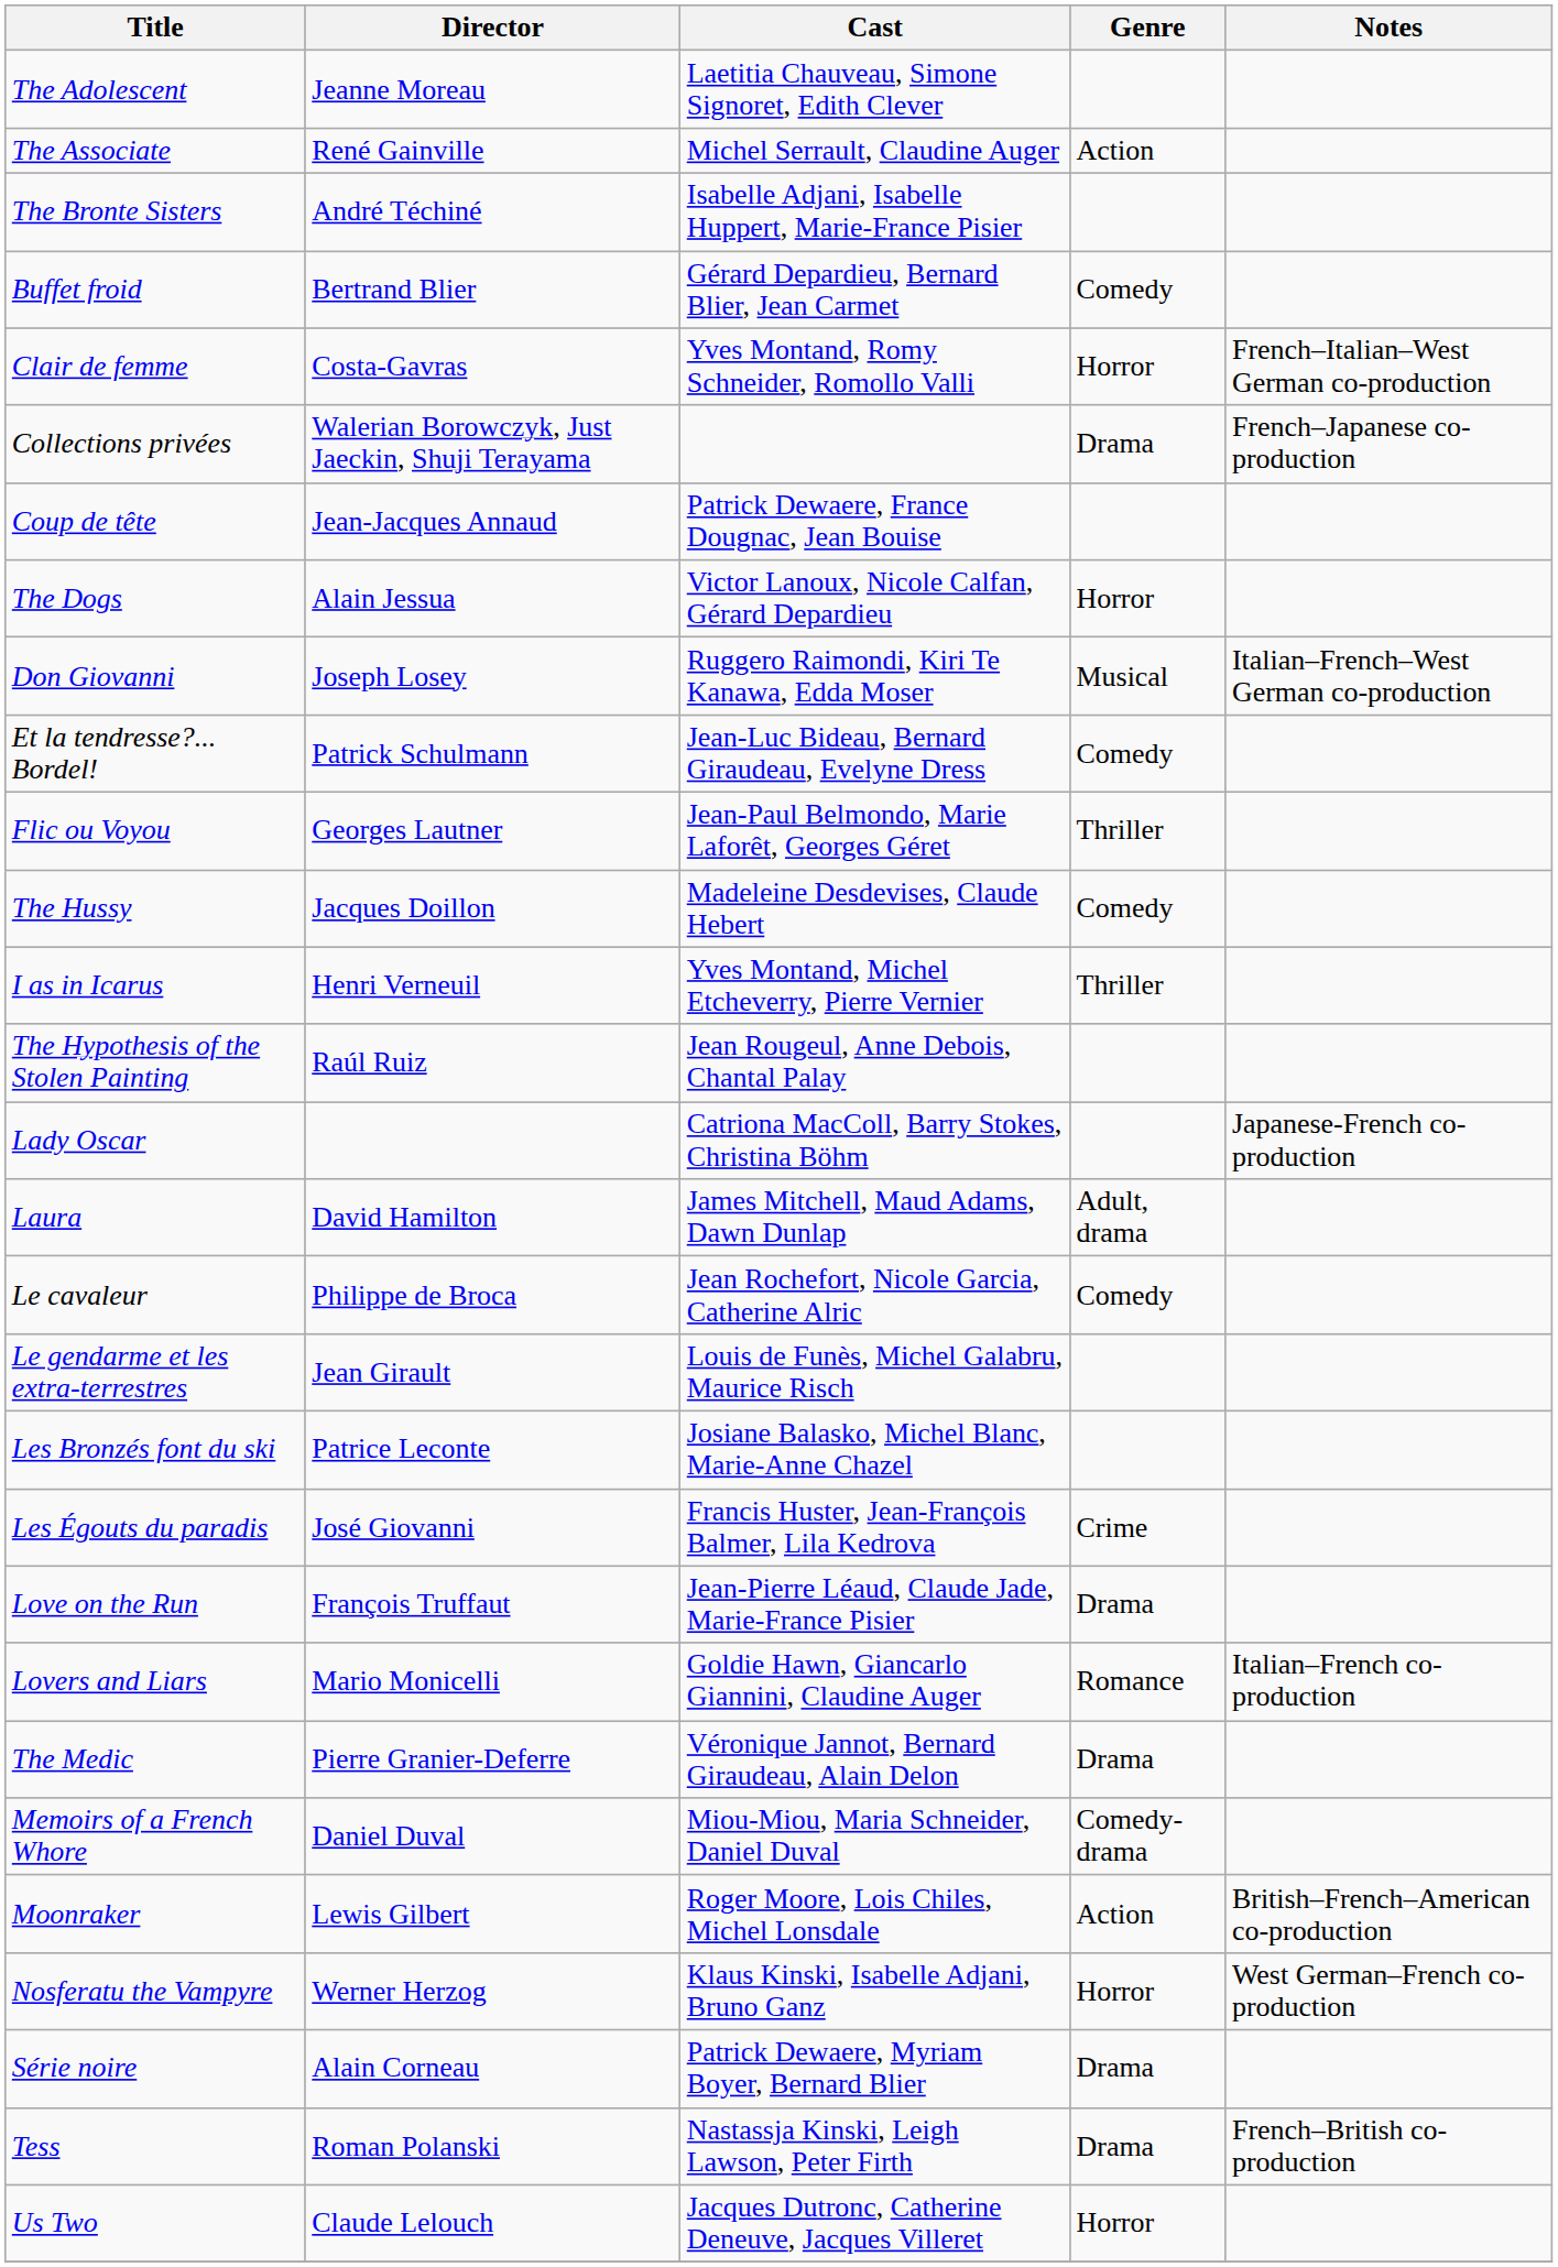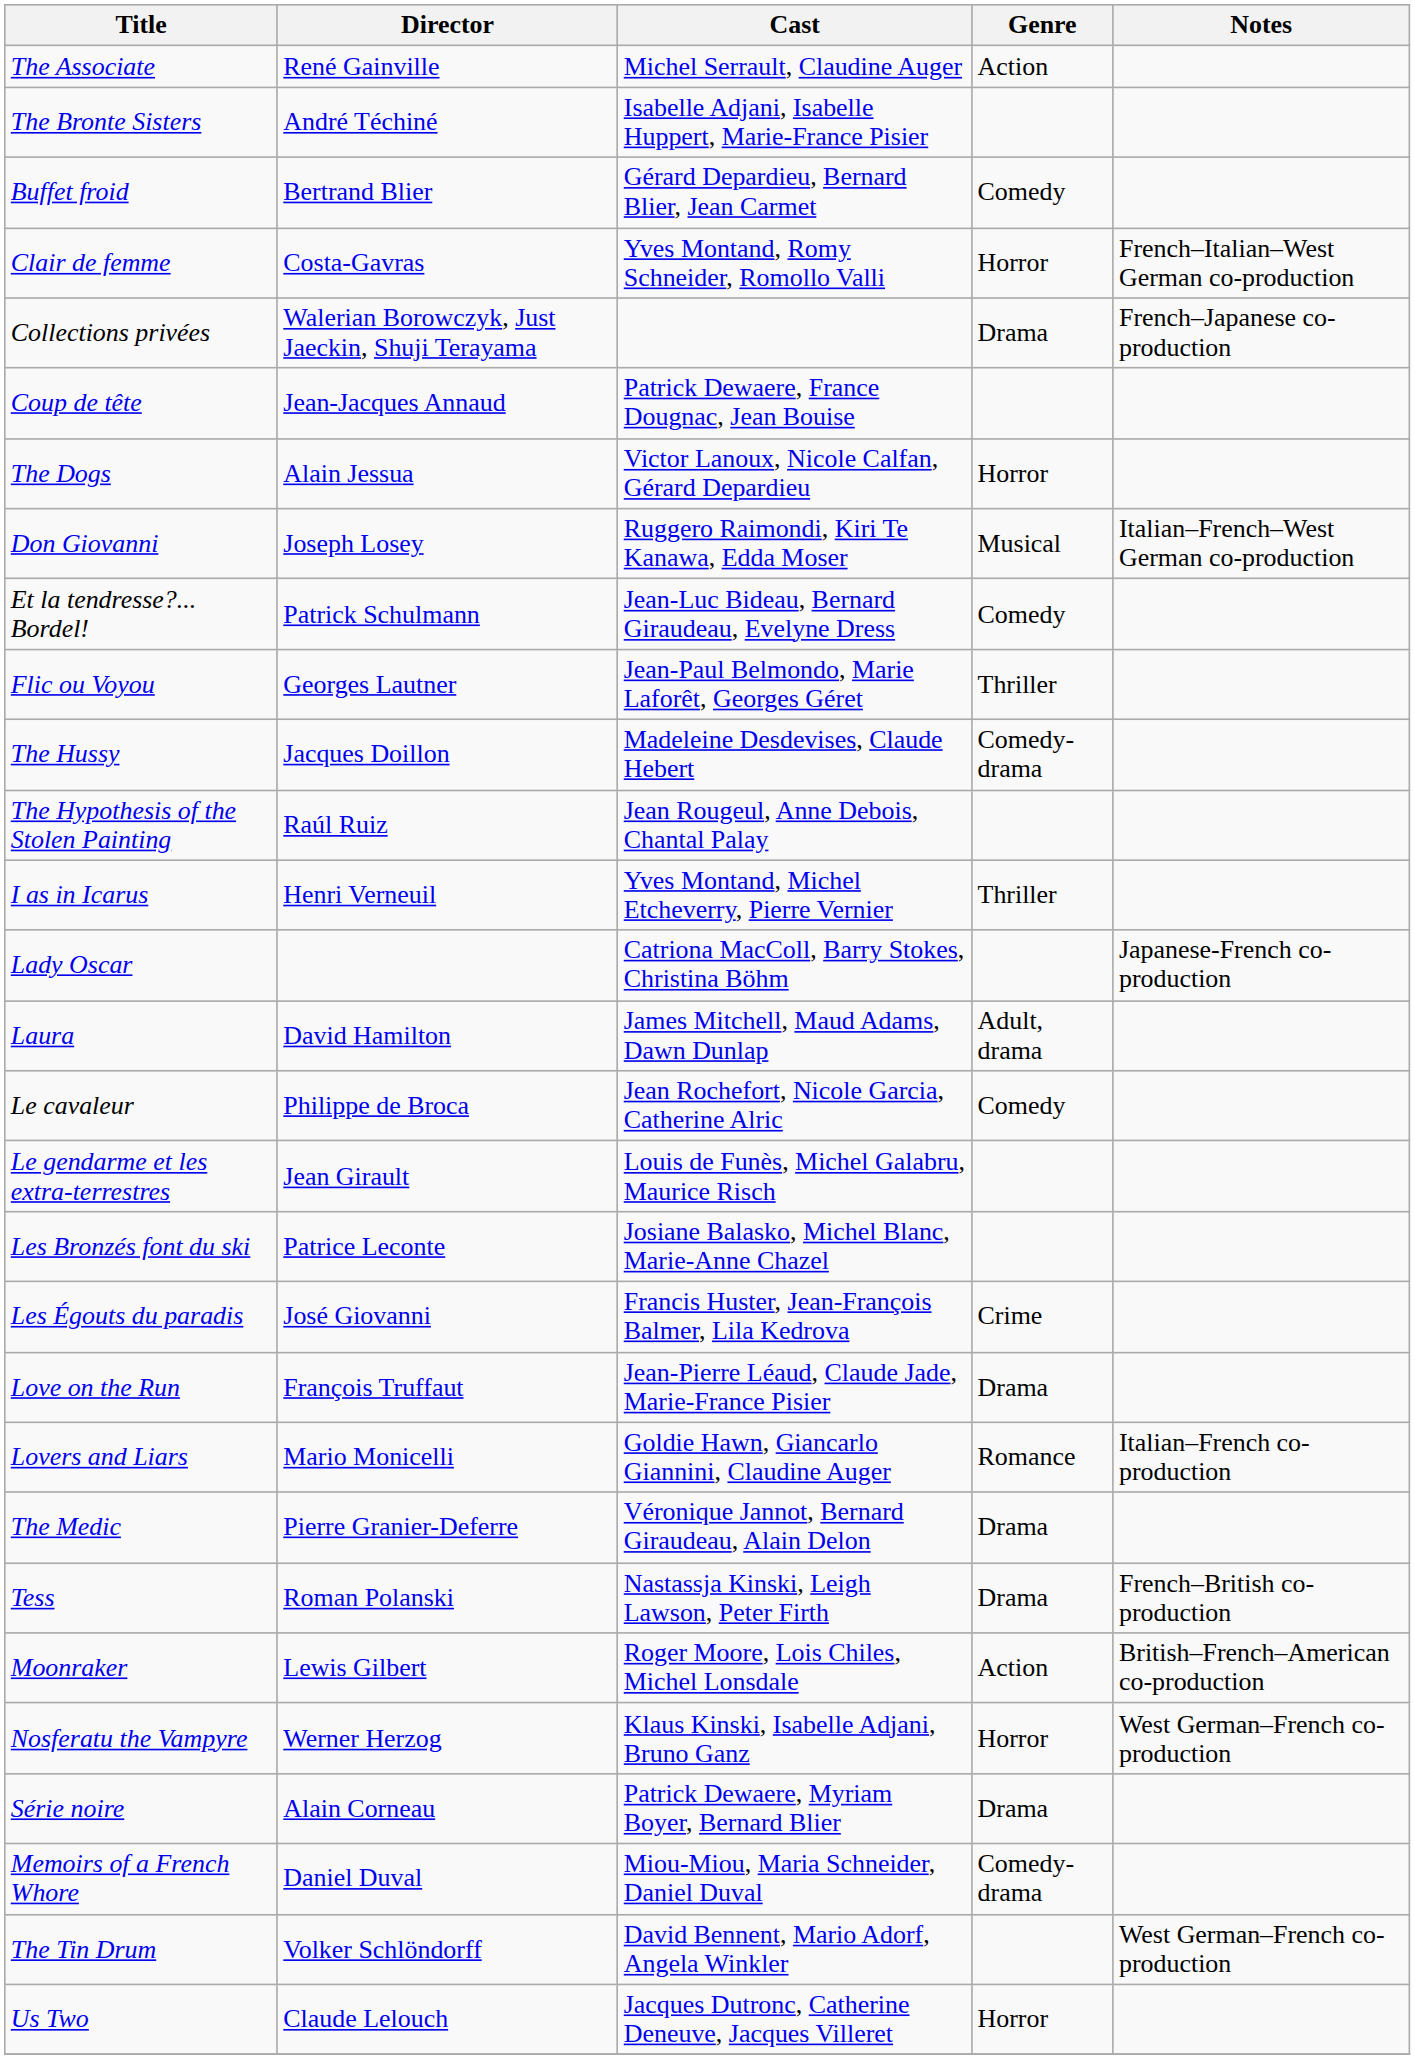 <table class="wikitable">
 <tr>
 <th>Title</th>
 <th>Director</th>
 <th>Cast</th>
 <th>Genre</th>
 <th>Notes</th>
-</tr>
-<tr>
-<td><em><a href='#'>The Adolescent</a></em></td>
-<td><a href='#'>Jeanne Moreau</a></td>
-<td><a href='#'>Laetitia Chauveau</a>, <a href='#'>Simone Signoret</a>, <a href='#'>Edith Clever</a></td>
-<td></td>
-<td></td>
 </tr>
 <tr>
 <td><em><a href='#'>The Associate</a></em></td>
 <td><a href='#'>René Gainville</a></td>
 <td><a href='#'>Michel Serrault</a>, <a href='#'>Claudine Auger</a></td>
 <td>Action</td>
 <td></td>
 </tr>
 <tr>
 <td><em><a href='#'>The Bronte Sisters</a></em></td>
 <td><a href='#'>André Téchiné</a></td>
 <td><a href='#'>Isabelle Adjani</a>, <a href='#'>Isabelle Huppert</a>, <a href='#'>Marie-France Pisier</a></td>
 <td></td>
 <td></td>
 </tr>
 <tr>
 <td><em><a href='#'>Buffet froid</a></em></td>
 <td><a href='#'>Bertrand Blier</a></td>
 <td><a href='#'>Gérard Depardieu</a>, <a href='#'>Bernard Blier</a>, <a href='#'>Jean Carmet</a></td>
 <td>Comedy</td>
 <td></td>
 </tr>
 <tr>
 <td><em><a href='#'>Clair de femme</a></em></td>
 <td><a href='#'>Costa-Gavras</a></td>
 <td><a href='#'>Yves Montand</a>, <a href='#'>Romy Schneider</a>, <a href='#'>Romollo Valli</a></td>
 <td>Horror</td>
 <td>French–Italian–West German co-production</td>
 </tr>
 <tr>
 <td><em>Collections privées</em></td>
 <td><a href='#'>Walerian Borowczyk</a>, <a href='#'>Just Jaeckin</a>, <a href='#'>Shuji Terayama</a></td>
 <td></td>
 <td>Drama</td>
 <td>French–Japanese co-production</td>
 </tr>
 <tr>
 <td><em><a href='#'>Coup de tête</a></em></td>
 <td><a href='#'>Jean-Jacques Annaud</a></td>
 <td><a href='#'>Patrick Dewaere</a>, <a href='#'>France Dougnac</a>, <a href='#'>Jean Bouise</a></td>
 <td></td>
 <td></td>
 </tr>
 <tr>
 <td><em><a href='#'>The Dogs</a></em></td>
 <td><a href='#'>Alain Jessua</a></td>
 <td><a href='#'>Victor Lanoux</a>, <a href='#'>Nicole Calfan</a>, <a href='#'>Gérard Depardieu</a></td>
 <td>Horror</td>
 <td></td>
 </tr>
 <tr>
 <td><em><a href='#'>Don Giovanni</a></em></td>
 <td><a href='#'>Joseph Losey</a></td>
 <td><a href='#'>Ruggero Raimondi</a>, <a href='#'>Kiri Te Kanawa</a>, <a href='#'>Edda Moser</a></td>
 <td>Musical</td>
 <td>Italian–French–West German co-production</td>
 </tr>
 <tr>
 <td><em>Et la tendresse?... Bordel!</em></td>
 <td><a href='#'>Patrick Schulmann</a></td>
 <td><a href='#'>Jean-Luc Bideau</a>, <a href='#'>Bernard Giraudeau</a>, <a href='#'>Evelyne Dress</a></td>
 <td>Comedy</td>
 <td></td>
 </tr>
 <tr>
 <td><em><a href='#'>Flic ou Voyou</a></em></td>
 <td><a href='#'>Georges Lautner</a></td>
 <td><a href='#'>Jean-Paul Belmondo</a>, <a href='#'>Marie Laforêt</a>, <a href='#'>Georges Géret</a></td>
 <td>Thriller</td>
 <td></td>
 </tr>
 <tr>
 <td><em><a href='#'>The Hussy</a></em></td>
 <td><a href='#'>Jacques Doillon</a></td>
 <td><a href='#'>Madeleine Desdevises</a>, <a href='#'>Claude Hebert</a></td>
-<td>Comedy</td>
+<td>Comedy-drama</td>
+<td></td>
+</tr>
+<tr>
+<td><em><a href='#'>The Hypothesis of the Stolen Painting</a></em></td>
+<td><a href='#'>Raúl Ruiz</a></td>
+<td><a href='#'>Jean Rougeul</a>, <a href='#'>Anne Debois</a>, <a href='#'>Chantal Palay</a></td>
+<td></td>
 <td></td>
 </tr>
 <tr>
 <td><em><a href='#'>I as in Icarus</a></em></td>
 <td><a href='#'>Henri Verneuil</a></td>
 <td><a href='#'>Yves Montand</a>, <a href='#'>Michel Etcheverry</a>, <a href='#'>Pierre Vernier</a></td>
 <td>Thriller</td>
-<td></td>
-</tr>
-<tr>
-<td><em><a href='#'>The Hypothesis of the Stolen Painting</a></em></td>
-<td><a href='#'>Raúl Ruiz</a></td>
-<td><a href='#'>Jean Rougeul</a>, <a href='#'>Anne Debois</a>, <a href='#'>Chantal Palay</a></td>
-<td></td>
 <td></td>
 </tr>
 <tr>
 <td><em><a href='#'>Lady Oscar</a></em></td>
 <td></td>
 <td><a href='#'>Catriona MacColl</a>, <a href='#'>Barry Stokes</a>, <a href='#'>Christina Böhm</a></td>
 <td></td>
 <td>Japanese-French co-production</td>
 </tr>
 <tr>
 <td><em><a href='#'>Laura</a></em></td>
 <td><a href='#'>David Hamilton</a></td>
 <td><a href='#'>James Mitchell</a>, <a href='#'>Maud Adams</a>, <a href='#'>Dawn Dunlap</a></td>
 <td>Adult, drama</td>
 <td></td>
 </tr>
 <tr>
 <td><em>Le cavaleur</em></td>
 <td><a href='#'>Philippe de Broca</a></td>
 <td><a href='#'>Jean Rochefort</a>, <a href='#'>Nicole Garcia</a>, <a href='#'>Catherine Alric</a></td>
 <td>Comedy</td>
 <td></td>
 </tr>
 <tr>
 <td><em><a href='#'>Le gendarme et les extra-terrestres</a></em></td>
 <td><a href='#'>Jean Girault</a></td>
 <td><a href='#'>Louis de Funès</a>, <a href='#'>Michel Galabru</a>, <a href='#'>Maurice Risch</a></td>
 <td></td>
 <td></td>
 </tr>
 <tr>
 <td><em><a href='#'>Les Bronzés font du ski</a></em></td>
 <td><a href='#'>Patrice Leconte</a></td>
 <td><a href='#'>Josiane Balasko</a>, <a href='#'>Michel Blanc</a>, <a href='#'>Marie-Anne Chazel</a></td>
 <td></td>
 <td></td>
 </tr>
 <tr>
 <td><em><a href='#'>Les Égouts du paradis</a></em></td>
 <td><a href='#'>José Giovanni</a></td>
 <td><a href='#'>Francis Huster</a>, <a href='#'>Jean-François Balmer</a>, <a href='#'>Lila Kedrova</a></td>
 <td>Crime</td>
 <td></td>
 </tr>
 <tr>
 <td><em><a href='#'>Love on the Run</a></em></td>
 <td><a href='#'>François Truffaut</a></td>
 <td><a href='#'>Jean-Pierre Léaud</a>, <a href='#'>Claude Jade</a>, <a href='#'>Marie-France Pisier</a></td>
 <td>Drama</td>
 <td></td>
 </tr>
 <tr>
 <td><em><a href='#'>Lovers and Liars</a></em></td>
 <td><a href='#'>Mario Monicelli</a></td>
 <td><a href='#'>Goldie Hawn</a>, <a href='#'>Giancarlo Giannini</a>, <a href='#'>Claudine Auger</a></td>
 <td>Romance</td>
 <td>Italian–French co-production</td>
 </tr>
 <tr>
 <td><em><a href='#'>The Medic</a></em></td>
 <td><a href='#'>Pierre Granier-Deferre</a></td>
 <td><a href='#'>Véronique Jannot</a>, <a href='#'>Bernard Giraudeau</a>, <a href='#'>Alain Delon</a></td>
 <td>Drama</td>
 <td></td>
 </tr>
 <tr>
-<td><em><a href='#'>Memoirs of a French Whore</a></em></td>
-<td><a href='#'>Daniel Duval</a></td>
-<td><a href='#'>Miou-Miou</a>, <a href='#'>Maria Schneider</a>, <a href='#'>Daniel Duval</a></td>
-<td>Comedy-drama</td>
-<td></td>
+<td><em><a href='#'>Tess</a></em></td>
+<td><a href='#'>Roman Polanski</a></td>
+<td><a href='#'>Nastassja Kinski</a>, <a href='#'>Leigh Lawson</a>, <a href='#'>Peter Firth</a></td>
+<td>Drama</td>
+<td>French–British co-production</td>
 </tr>
 <tr>
 <td><em><a href='#'>Moonraker</a></em></td>
 <td><a href='#'>Lewis Gilbert</a></td>
 <td><a href='#'>Roger Moore</a>, <a href='#'>Lois Chiles</a>, <a href='#'>Michel Lonsdale</a></td>
 <td>Action</td>
 <td>British–French–American co-production</td>
 </tr>
 <tr>
 <td><em><a href='#'>Nosferatu the Vampyre</a></em></td>
 <td><a href='#'>Werner Herzog</a></td>
 <td><a href='#'>Klaus Kinski</a>, <a href='#'>Isabelle Adjani</a>, <a href='#'>Bruno Ganz</a></td>
 <td>Horror</td>
 <td>West German–French co-production</td>
 </tr>
 <tr>
 <td><em><a href='#'>Série noire</a></em></td>
 <td><a href='#'>Alain Corneau</a></td>
 <td><a href='#'>Patrick Dewaere</a>, <a href='#'>Myriam Boyer</a>, <a href='#'>Bernard Blier</a></td>
 <td>Drama</td>
 <td></td>
 </tr>
 <tr>
-<td><em><a href='#'>Tess</a></em></td>
-<td><a href='#'>Roman Polanski</a></td>
-<td><a href='#'>Nastassja Kinski</a>, <a href='#'>Leigh Lawson</a>, <a href='#'>Peter Firth</a></td>
-<td>Drama</td>
-<td>French–British co-production</td>
+<td><em><a href='#'>Memoirs of a French Whore</a></em></td>
+<td><a href='#'>Daniel Duval</a></td>
+<td><a href='#'>Miou-Miou</a>, <a href='#'>Maria Schneider</a>, <a href='#'>Daniel Duval</a></td>
+<td>Comedy-drama</td>
+<td></td>
+</tr>
+<tr>
+<td><em><a href='#'>The Tin Drum</a></em></td>
+<td><a href='#'>Volker Schlöndorff</a></td>
+<td><a href='#'>David Bennent</a>, <a href='#'>Mario Adorf</a>, <a href='#'>Angela Winkler</a></td>
+<td></td>
+<td>West German–French co-production</td>
 </tr>
 <tr>
 <td><em><a href='#'>Us Two</a></em></td>
 <td><a href='#'>Claude Lelouch</a></td>
 <td><a href='#'>Jacques Dutronc</a>, <a href='#'>Catherine Deneuve</a>, <a href='#'>Jacques Villeret</a></td>
 <td>Horror</td>
 <td></td>
 </tr>
 <tr>
 </tr>
 </table>
